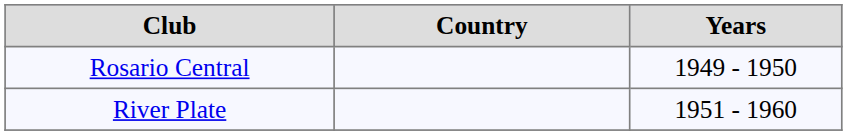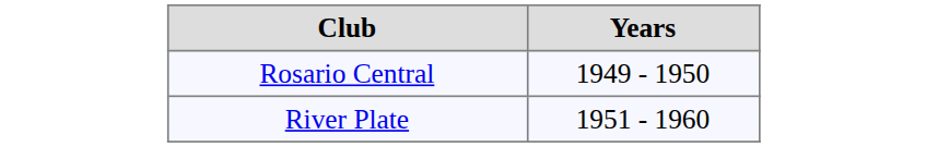 <table align="center" bgcolor="#f7f8ff" cellpadding="3" cellspacing="0" border="1" style="font-size: 95%; border: gray solid 1px; border-collapse: collapse;">
 <tr align=center bgcolor=#DDDDDD style="color:black;">
 <th width="190">Club</th>
-<th width="170">Country</th>
 <th width="120">Years</th>
 </tr>
 <tr align=center>
 <td><a href='#'>Rosario Central</a></td>
-<td></td>
 <td>1949 - 1950</td>
 </tr>
 <tr align=center>
 <td><a href='#'>River Plate</a></td>
-<td></td>
 <td>1951 - 1960</td>
 </tr>
 </table>
